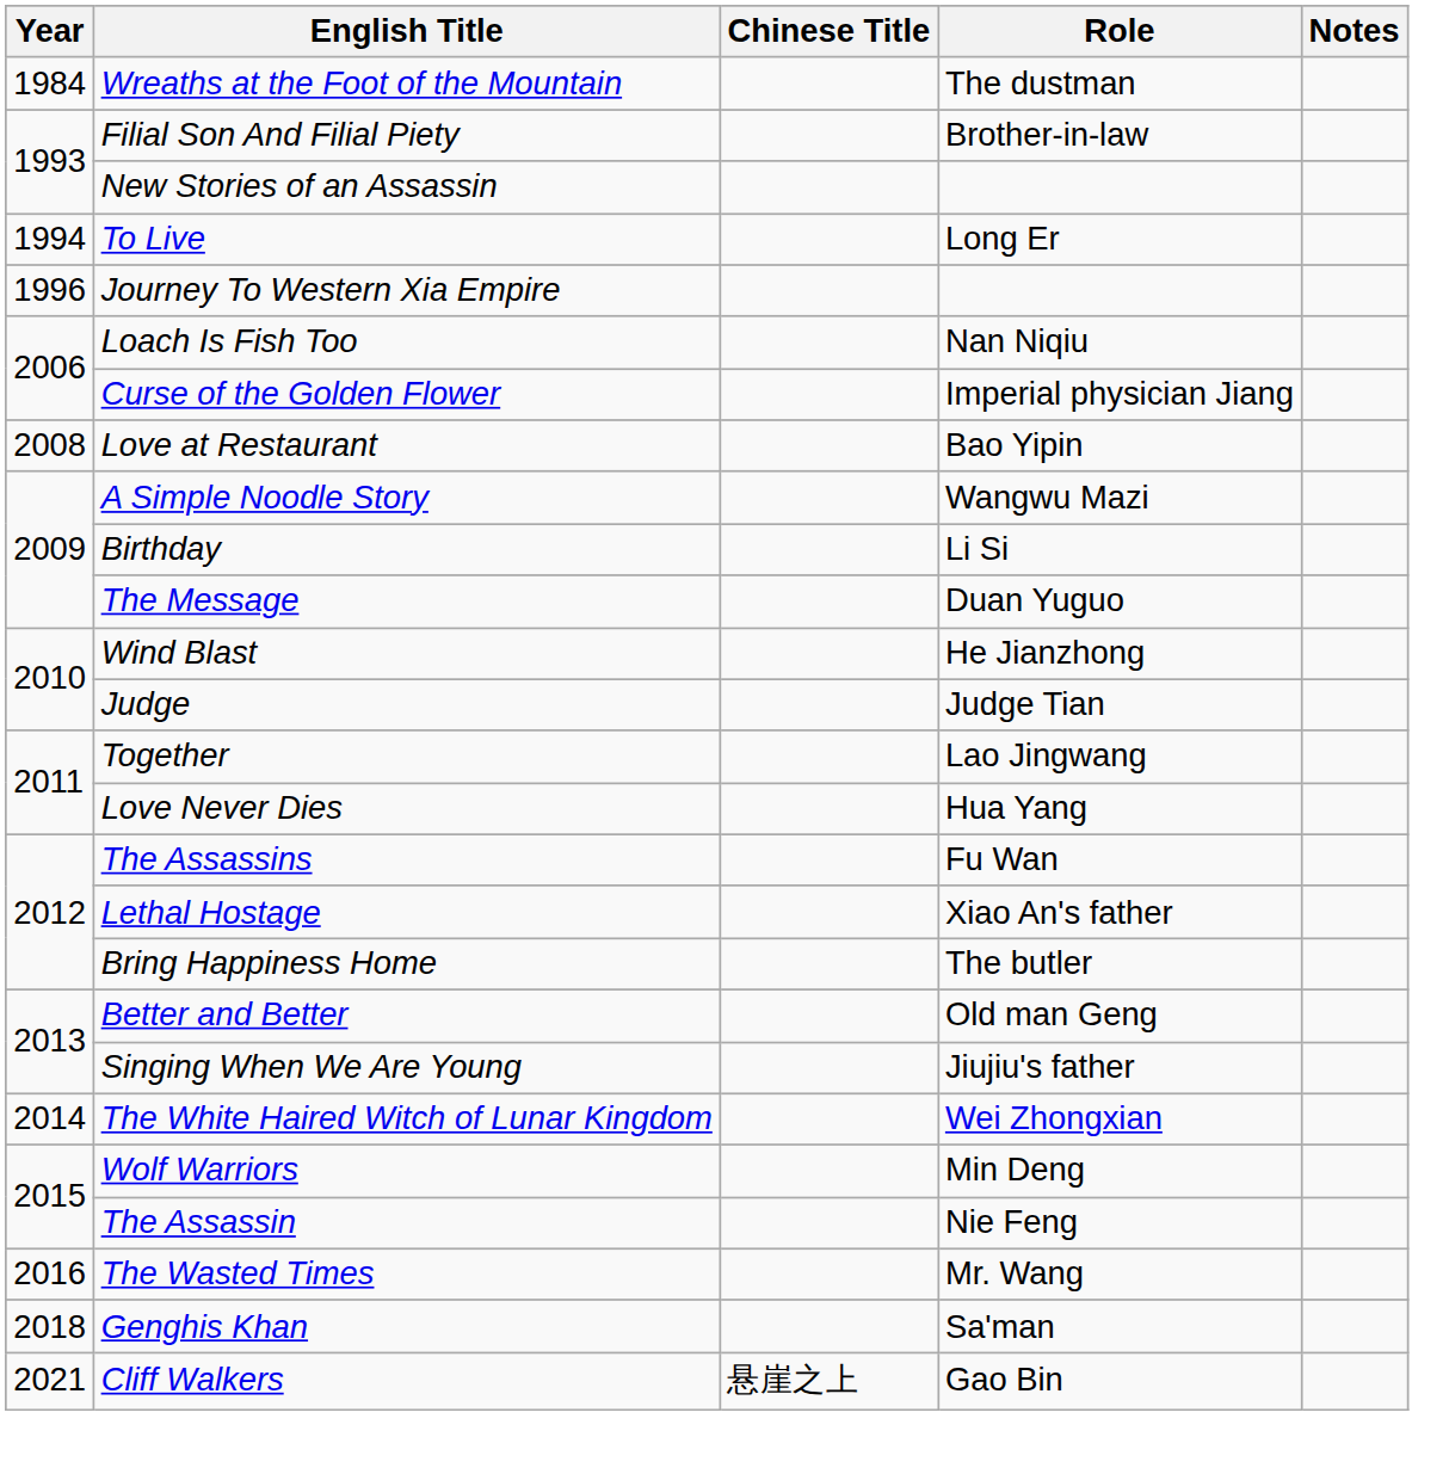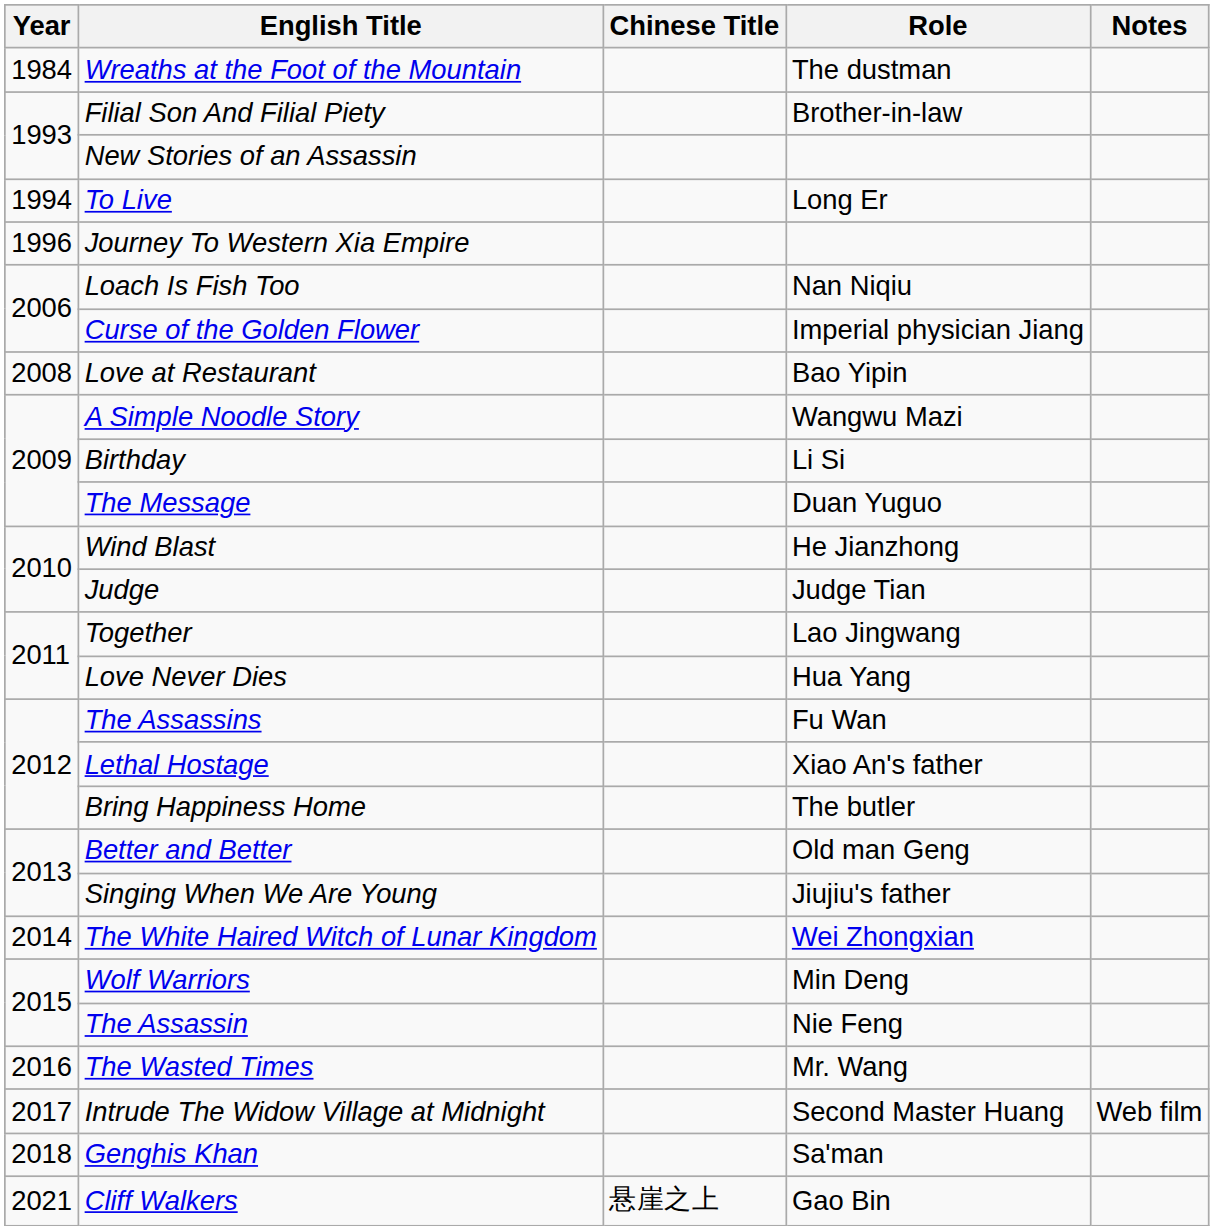 <table class="wikitable">
 <tr>
 <th>Year</th>
 <th>English Title</th>
 <th>Chinese Title</th>
 <th>Role</th>
 <th>Notes</th>
 </tr>
 <tr>
 <td>1984</td>
 <td><em><a href='#'>Wreaths at the Foot of the Mountain</a></em></td>
 <td></td>
 <td>The dustman</td>
 <td></td>
 </tr>
 <tr>
 <td rowspan="2">1993</td>
 <td><em>Filial Son And Filial Piety</em></td>
 <td></td>
 <td>Brother-in-law</td>
 <td></td>
 </tr>
 <tr>
 <td><em>New Stories of an Assassin</em></td>
 <td></td>
 <td></td>
 <td></td>
 </tr>
 <tr>
 <td>1994</td>
 <td><em><a href='#'>To Live</a></em></td>
 <td></td>
 <td>Long Er</td>
 <td></td>
 </tr>
 <tr>
 <td>1996</td>
 <td><em>Journey To Western Xia Empire</em></td>
 <td></td>
 <td></td>
 <td></td>
 </tr>
 <tr>
 <td rowspan="2">2006</td>
 <td><em>Loach Is Fish Too</em></td>
 <td></td>
 <td>Nan Niqiu</td>
 <td></td>
 </tr>
 <tr>
 <td><em><a href='#'>Curse of the Golden Flower</a></em></td>
 <td></td>
 <td>Imperial physician Jiang</td>
 <td></td>
 </tr>
 <tr>
 <td>2008</td>
 <td><em>Love at Restaurant</em></td>
 <td></td>
 <td>Bao Yipin</td>
 <td></td>
 </tr>
 <tr>
 <td rowspan="3">2009</td>
 <td><em><a href='#'>A Simple Noodle Story</a></em></td>
 <td></td>
 <td>Wangwu Mazi</td>
 <td></td>
 </tr>
 <tr>
 <td><em>Birthday</em></td>
 <td></td>
 <td>Li Si</td>
 <td></td>
 </tr>
 <tr>
 <td><em><a href='#'>The Message</a></em></td>
 <td></td>
 <td>Duan Yuguo</td>
 <td></td>
 </tr>
 <tr>
 <td rowspan="2">2010</td>
 <td><em>Wind Blast</em></td>
 <td></td>
 <td>He Jianzhong</td>
 <td></td>
 </tr>
 <tr>
 <td><em>Judge</em></td>
 <td></td>
 <td>Judge Tian</td>
 <td></td>
 </tr>
 <tr>
 <td rowspan="2">2011</td>
 <td><em>Together</em></td>
 <td></td>
 <td>Lao Jingwang</td>
 <td></td>
 </tr>
 <tr>
 <td><em>Love Never Dies</em></td>
 <td></td>
 <td>Hua Yang</td>
 <td></td>
 </tr>
 <tr>
 <td rowspan="3">2012</td>
 <td><em><a href='#'>The Assassins</a></em></td>
 <td></td>
 <td>Fu Wan</td>
 <td></td>
 </tr>
 <tr>
 <td><em><a href='#'>Lethal Hostage</a></em></td>
 <td></td>
 <td>Xiao An's father</td>
 <td></td>
 </tr>
 <tr>
 <td><em>Bring Happiness Home</em></td>
 <td></td>
 <td>The butler</td>
 <td></td>
 </tr>
 <tr>
 <td rowspan=2>2013</td>
 <td><em><a href='#'>Better and Better</a></em></td>
 <td></td>
 <td>Old man Geng</td>
 <td></td>
 </tr>
 <tr>
 <td><em>Singing When We Are Young</em></td>
 <td></td>
 <td>Jiujiu's father</td>
 <td></td>
 </tr>
 <tr>
 <td>2014</td>
 <td><em><a href='#'>The White Haired Witch of Lunar Kingdom</a></em></td>
 <td></td>
 <td><a href='#'>Wei Zhongxian</a></td>
 <td></td>
 </tr>
 <tr>
 <td rowspan=2>2015</td>
 <td><em><a href='#'>Wolf Warriors</a></em></td>
 <td></td>
 <td>Min Deng</td>
 <td></td>
 </tr>
 <tr>
 <td><em><a href='#'>The Assassin</a></em></td>
 <td></td>
 <td>Nie Feng</td>
 <td></td>
 </tr>
 <tr>
 <td>2016</td>
 <td><em><a href='#'>The Wasted Times</a></em></td>
 <td></td>
 <td>Mr. Wang</td>
 <td></td>
 </tr>
 <tr>
+<td>2017</td>
+<td><em>Intrude The Widow Village at Midnight</em></td>
+<td></td>
+<td>Second Master Huang</td>
+<td>Web film</td>
+</tr>
+<tr>
 <td>2018</td>
 <td><em><a href='#'>Genghis Khan</a></em></td>
 <td></td>
 <td>Sa'man</td>
 <td></td>
 </tr>
 <tr>
 <td rowspan=1>2021</td>
 <td><em><a href='#'>Cliff Walkers</a></em></td>
 <td>悬崖之上</td>
 <td>Gao Bin</td>
 <td></td>
 </tr>
 </table>
